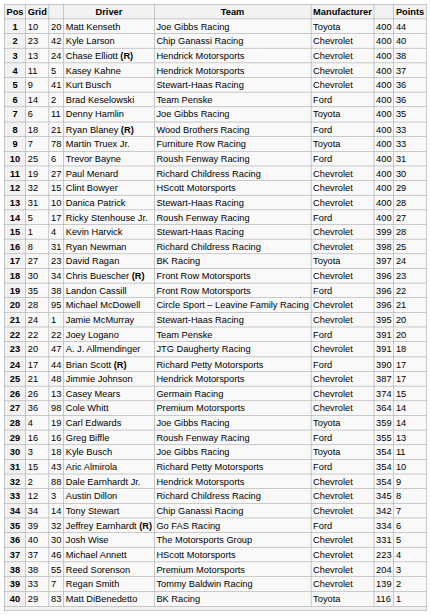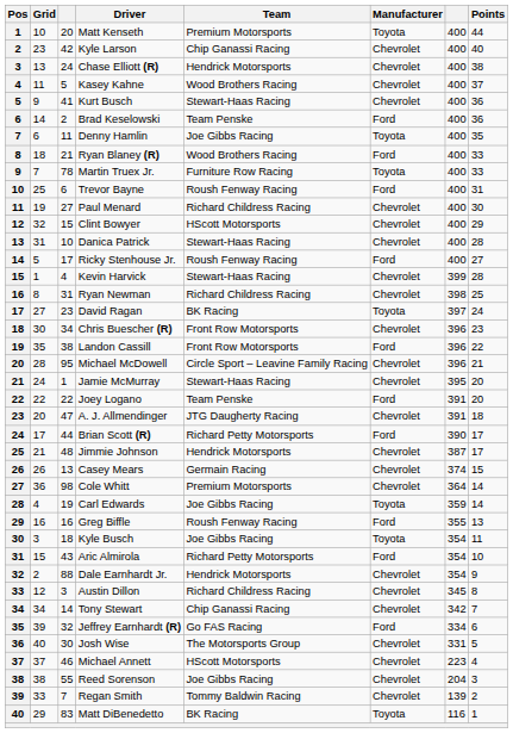 <table class="wikitable" style="font-size:95%">
 <tr>
 <th>Pos</th>
 <th>Grid</th>
 <th></th>
 <th>Driver</th>
 <th>Team</th>
 <th>Manufacturer</th>
 <th></th>
 <th>Points</th>
 </tr>
 <tr>
 <th>1</th>
 <td>10</td>
 <td>20</td>
 <td>Matt Kenseth</td>
-<td>Joe Gibbs Racing</td>
+<td>Premium Motorsports</td>
 <td>Toyota</td>
 <td>400</td>
 <td>44</td>
 </tr>
 <tr>
 <th>2</th>
 <td>23</td>
 <td>42</td>
 <td>Kyle Larson</td>
 <td>Chip Ganassi Racing</td>
 <td>Chevrolet</td>
 <td>400</td>
 <td>40</td>
 </tr>
 <tr>
 <th>3</th>
 <td>13</td>
 <td>24</td>
 <td>Chase Elliott <strong>(R)</strong></td>
 <td>Hendrick Motorsports</td>
 <td>Chevrolet</td>
 <td>400</td>
 <td>38</td>
 </tr>
 <tr>
 <th>4</th>
 <td>11</td>
 <td>5</td>
 <td>Kasey Kahne</td>
-<td>Hendrick Motorsports</td>
+<td>Wood Brothers Racing</td>
 <td>Chevrolet</td>
 <td>400</td>
 <td>37</td>
 </tr>
 <tr>
 <th>5</th>
 <td>9</td>
 <td>41</td>
 <td>Kurt Busch</td>
 <td>Stewart-Haas Racing</td>
 <td>Chevrolet</td>
 <td>400</td>
 <td>36</td>
 </tr>
 <tr>
 <th>6</th>
 <td>14</td>
 <td>2</td>
 <td>Brad Keselowski</td>
 <td>Team Penske</td>
 <td>Ford</td>
 <td>400</td>
 <td>36</td>
 </tr>
 <tr>
 <th>7</th>
 <td>6</td>
 <td>11</td>
 <td>Denny Hamlin</td>
 <td>Joe Gibbs Racing</td>
 <td>Toyota</td>
 <td>400</td>
 <td>35</td>
 </tr>
 <tr>
 <th>8</th>
 <td>18</td>
 <td>21</td>
 <td>Ryan Blaney <strong>(R)</strong></td>
 <td>Wood Brothers Racing</td>
 <td>Ford</td>
 <td>400</td>
 <td>33</td>
 </tr>
 <tr>
 <th>9</th>
 <td>7</td>
 <td>78</td>
 <td>Martin Truex Jr.</td>
 <td>Furniture Row Racing</td>
 <td>Toyota</td>
 <td>400</td>
 <td>33</td>
 </tr>
 <tr>
 <th>10</th>
 <td>25</td>
 <td>6</td>
 <td>Trevor Bayne</td>
 <td>Roush Fenway Racing</td>
 <td>Ford</td>
 <td>400</td>
 <td>31</td>
 </tr>
 <tr>
 <th>11</th>
 <td>19</td>
 <td>27</td>
 <td>Paul Menard</td>
 <td>Richard Childress Racing</td>
 <td>Chevrolet</td>
 <td>400</td>
 <td>30</td>
 </tr>
 <tr>
 <th>12</th>
 <td>32</td>
 <td>15</td>
 <td>Clint Bowyer</td>
 <td>HScott Motorsports</td>
 <td>Chevrolet</td>
 <td>400</td>
 <td>29</td>
 </tr>
 <tr>
 <th>13</th>
 <td>31</td>
 <td>10</td>
 <td>Danica Patrick</td>
 <td>Stewart-Haas Racing</td>
 <td>Chevrolet</td>
 <td>400</td>
 <td>28</td>
 </tr>
 <tr>
 <th>14</th>
 <td>5</td>
 <td>17</td>
 <td>Ricky Stenhouse Jr.</td>
 <td>Roush Fenway Racing</td>
 <td>Ford</td>
 <td>400</td>
 <td>27</td>
 </tr>
 <tr>
 <th>15</th>
 <td>1</td>
 <td>4</td>
 <td>Kevin Harvick</td>
 <td>Stewart-Haas Racing</td>
 <td>Chevrolet</td>
 <td>399</td>
 <td>28</td>
 </tr>
 <tr>
 <th>16</th>
 <td>8</td>
 <td>31</td>
 <td>Ryan Newman</td>
 <td>Richard Childress Racing</td>
 <td>Chevrolet</td>
 <td>398</td>
 <td>25</td>
 </tr>
 <tr>
 <th>17</th>
 <td>27</td>
 <td>23</td>
 <td>David Ragan</td>
 <td>BK Racing</td>
 <td>Toyota</td>
 <td>397</td>
 <td>24</td>
 </tr>
 <tr>
 <th>18</th>
 <td>30</td>
 <td>34</td>
 <td>Chris Buescher <strong>(R)</strong></td>
 <td>Front Row Motorsports</td>
 <td>Chevrolet</td>
 <td>396</td>
 <td>23</td>
 </tr>
 <tr>
 <th>19</th>
 <td>35</td>
 <td>38</td>
 <td>Landon Cassill</td>
 <td>Front Row Motorsports</td>
 <td>Ford</td>
 <td>396</td>
 <td>22</td>
 </tr>
 <tr>
 <th>20</th>
 <td>28</td>
 <td>95</td>
 <td>Michael McDowell</td>
 <td>Circle Sport – Leavine Family Racing</td>
 <td>Chevrolet</td>
 <td>396</td>
 <td>21</td>
 </tr>
 <tr>
 <th>21</th>
 <td>24</td>
 <td>1</td>
 <td>Jamie McMurray</td>
 <td>Stewart-Haas Racing</td>
 <td>Chevrolet</td>
 <td>395</td>
 <td>20</td>
 </tr>
 <tr>
 <th>22</th>
 <td>22</td>
 <td>22</td>
 <td>Joey Logano</td>
 <td>Team Penske</td>
 <td>Ford</td>
 <td>391</td>
 <td>20</td>
 </tr>
 <tr>
 <th>23</th>
 <td>20</td>
 <td>47</td>
 <td>A. J. Allmendinger</td>
 <td>JTG Daugherty Racing</td>
 <td>Chevrolet</td>
 <td>391</td>
 <td>18</td>
 </tr>
 <tr>
 <th>24</th>
 <td>17</td>
 <td>44</td>
 <td>Brian Scott <strong>(R)</strong></td>
 <td>Richard Petty Motorsports</td>
 <td>Ford</td>
 <td>390</td>
 <td>17</td>
 </tr>
 <tr>
 <th>25</th>
 <td>21</td>
 <td>48</td>
 <td>Jimmie Johnson</td>
 <td>Hendrick Motorsports</td>
 <td>Chevrolet</td>
 <td>387</td>
 <td>17</td>
 </tr>
 <tr>
 <th>26</th>
 <td>26</td>
 <td>13</td>
 <td>Casey Mears</td>
 <td>Germain Racing</td>
 <td>Chevrolet</td>
 <td>374</td>
 <td>15</td>
 </tr>
 <tr>
 <th>27</th>
 <td>36</td>
 <td>98</td>
 <td>Cole Whitt</td>
 <td>Premium Motorsports</td>
 <td>Chevrolet</td>
 <td>364</td>
 <td>14</td>
 </tr>
 <tr>
 <th>28</th>
 <td>4</td>
 <td>19</td>
 <td>Carl Edwards</td>
 <td>Joe Gibbs Racing</td>
 <td>Toyota</td>
 <td>359</td>
 <td>14</td>
 </tr>
 <tr>
 <th>29</th>
 <td>16</td>
 <td>16</td>
 <td>Greg Biffle</td>
 <td>Roush Fenway Racing</td>
 <td>Ford</td>
 <td>355</td>
 <td>13</td>
 </tr>
 <tr>
 <th>30</th>
 <td>3</td>
 <td>18</td>
 <td>Kyle Busch</td>
 <td>Joe Gibbs Racing</td>
 <td>Toyota</td>
 <td>354</td>
 <td>11</td>
 </tr>
 <tr>
 <th>31</th>
 <td>15</td>
 <td>43</td>
 <td>Aric Almirola</td>
 <td>Richard Petty Motorsports</td>
 <td>Ford</td>
 <td>354</td>
 <td>10</td>
 </tr>
 <tr>
 <th>32</th>
 <td>2</td>
 <td>88</td>
 <td>Dale Earnhardt Jr.</td>
 <td>Hendrick Motorsports</td>
 <td>Chevrolet</td>
 <td>354</td>
 <td>9</td>
 </tr>
 <tr>
 <th>33</th>
 <td>12</td>
 <td>3</td>
 <td>Austin Dillon</td>
 <td>Richard Childress Racing</td>
 <td>Chevrolet</td>
 <td>345</td>
 <td>8</td>
 </tr>
 <tr>
 <th>34</th>
 <td>34</td>
 <td>14</td>
 <td>Tony Stewart</td>
 <td>Chip Ganassi Racing</td>
 <td>Chevrolet</td>
 <td>342</td>
 <td>7</td>
 </tr>
 <tr>
 <th>35</th>
 <td>39</td>
 <td>32</td>
 <td>Jeffrey Earnhardt <strong>(R)</strong></td>
 <td>Go FAS Racing</td>
 <td>Ford</td>
 <td>334</td>
 <td>6</td>
 </tr>
 <tr>
 <th>36</th>
 <td>40</td>
 <td>30</td>
 <td>Josh Wise</td>
 <td>The Motorsports Group</td>
 <td>Chevrolet</td>
 <td>331</td>
 <td>5</td>
 </tr>
 <tr>
 <th>37</th>
 <td>37</td>
 <td>46</td>
 <td>Michael Annett</td>
 <td>HScott Motorsports</td>
 <td>Chevrolet</td>
 <td>223</td>
 <td>4</td>
 </tr>
 <tr>
 <th>38</th>
 <td>38</td>
 <td>55</td>
 <td>Reed Sorenson</td>
-<td>Premium Motorsports</td>
+<td>Joe Gibbs Racing</td>
 <td>Chevrolet</td>
 <td>204</td>
 <td>3</td>
 </tr>
 <tr>
 <th>39</th>
 <td>33</td>
 <td>7</td>
 <td>Regan Smith</td>
 <td>Tommy Baldwin Racing</td>
 <td>Chevrolet</td>
 <td>139</td>
 <td>2</td>
 </tr>
 <tr>
 <th>40</th>
 <td>29</td>
 <td>83</td>
 <td>Matt DiBenedetto</td>
 <td>BK Racing</td>
 <td>Toyota</td>
 <td>116</td>
 <td>1</td>
 </tr>
 <tr>
 <th colspan=8></th>
 </tr>
 </table>
